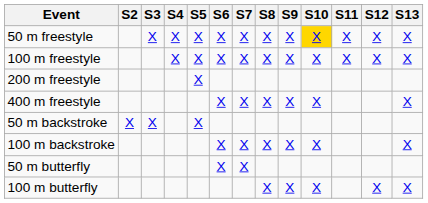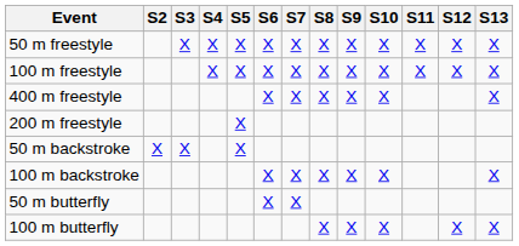 <table class="wikitable">
 <tr>
 <th>Event</th>
 <th>S2</th>
 <th>S3</th>
 <th>S4</th>
 <th>S5</th>
 <th>S6</th>
 <th>S7</th>
 <th>S8</th>
 <th>S9</th>
 <th>S10</th>
 <th>S11</th>
 <th>S12</th>
 <th>S13</th>
 </tr>
 <tr>
 <td>50 m freestyle</td>
 <td></td>
 <td align="center"><a href='#'>X</a></td>
 <td align="center"><a href='#'>X</a></td>
 <td align="center"><a href='#'>X</a></td>
 <td align="center"><a href='#'>X</a></td>
 <td align="center"><a href='#'>X</a></td>
 <td align="center"><a href='#'>X</a></td>
 <td align="center"><a href='#'>X</a></td>
-<td align="center" style="background: gold;"><a href='#'>X</a></td>
+<td align="center"><a href='#'>X</a></td>
 <td align="center"><a href='#'>X</a></td>
 <td align="center"><a href='#'>X</a></td>
 <td align="center"><a href='#'>X</a></td>
 </tr>
 <tr>
 <td>100 m freestyle</td>
 <td></td>
 <td></td>
 <td align="center"><a href='#'>X</a></td>
 <td align="center"><a href='#'>X</a></td>
 <td align="center"><a href='#'>X</a></td>
 <td align="center"><a href='#'>X</a></td>
 <td align="center"><a href='#'>X</a></td>
 <td align="center"><a href='#'>X</a></td>
 <td align="center"><a href='#'>X</a></td>
 <td align="center"><a href='#'>X</a></td>
 <td align="center"><a href='#'>X</a></td>
 <td align="center"><a href='#'>X</a></td>
 </tr>
 <tr>
+<td>400 m freestyle</td>
+<td></td>
+<td></td>
+<td></td>
+<td></td>
+<td align="center"><a href='#'>X</a></td>
+<td align="center"><a href='#'>X</a></td>
+<td align="center"><a href='#'>X</a></td>
+<td align="center"><a href='#'>X</a></td>
+<td align="center"><a href='#'>X</a></td>
+<td></td>
+<td></td>
+<td align="center"><a href='#'>X</a></td>
+</tr>
+<tr>
 <td>200 m freestyle</td>
 <td></td>
 <td></td>
 <td></td>
 <td align="center"><a href='#'>X</a></td>
 <td></td>
 <td></td>
 <td></td>
 <td></td>
 <td></td>
 <td></td>
 <td></td>
 <td></td>
-</tr>
-<tr>
-<td>400 m freestyle</td>
-<td></td>
-<td></td>
-<td></td>
-<td></td>
-<td align="center"><a href='#'>X</a></td>
-<td align="center"><a href='#'>X</a></td>
-<td align="center"><a href='#'>X</a></td>
-<td align="center"><a href='#'>X</a></td>
-<td align="center"><a href='#'>X</a></td>
-<td></td>
-<td></td>
-<td align="center"><a href='#'>X</a></td>
 </tr>
 <tr>
 <td>50 m backstroke</td>
 <td align="center"><a href='#'>X</a></td>
 <td align="center"><a href='#'>X</a></td>
 <td></td>
 <td align="center"><a href='#'>X</a></td>
 <td></td>
 <td></td>
 <td></td>
 <td></td>
 <td></td>
 <td></td>
 <td></td>
 <td></td>
 </tr>
 <tr>
 <td>100 m backstroke</td>
 <td></td>
 <td></td>
 <td></td>
 <td></td>
 <td align="center"><a href='#'>X</a></td>
 <td align="center"><a href='#'>X</a></td>
 <td align="center"><a href='#'>X</a></td>
 <td align="center"><a href='#'>X</a></td>
 <td align="center"><a href='#'>X</a></td>
 <td></td>
 <td></td>
 <td align="center"><a href='#'>X</a></td>
 </tr>
 <tr>
 <td>50 m butterfly</td>
 <td></td>
 <td></td>
 <td></td>
 <td></td>
 <td align="center"><a href='#'>X</a></td>
 <td align="center"><a href='#'>X</a></td>
 <td></td>
 <td></td>
 <td></td>
 <td></td>
 <td></td>
 <td></td>
 </tr>
 <tr>
 <td>100 m butterfly</td>
 <td></td>
 <td></td>
 <td></td>
 <td></td>
 <td></td>
 <td></td>
 <td align="center"><a href='#'>X</a></td>
 <td align="center"><a href='#'>X</a></td>
 <td align="center"><a href='#'>X</a></td>
 <td></td>
 <td align="center"><a href='#'>X</a></td>
 <td align="center"><a href='#'>X</a></td>
 </tr>
 </table>
